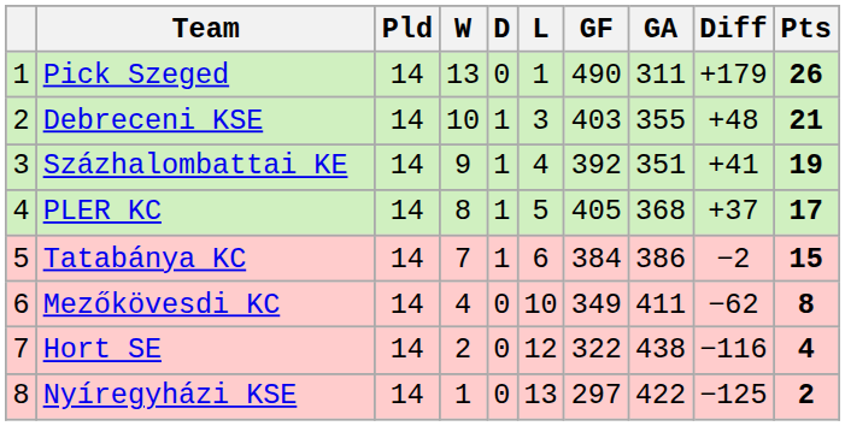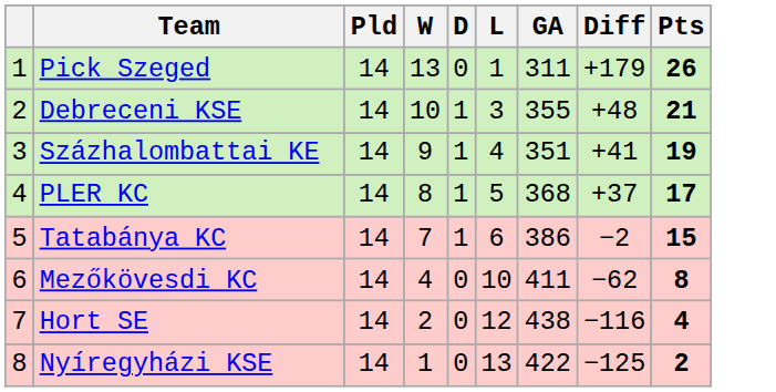 <table class="wikitable sortable" style="text-align:center">
 <tr>
 <th></th>
 <th width="150">Team</th>
 <th>Pld</th>
 <th>W</th>
 <th>D</th>
 <th>L</th>
-<th>GF</th>
 <th>GA</th>
 <th>Diff</th>
 <th>Pts</th>
 </tr>
 <tr style="background: #D0F0C0;">
 <td>1</td>
 <td align=left><a href='#'>Pick Szeged</a></td>
 <td>14</td>
 <td>13</td>
 <td>0</td>
 <td>1</td>
-<td>490</td>
 <td>311</td>
 <td>+179</td>
 <td><strong>26</strong></td>
 </tr>
 <tr style="background: #D0F0C0;">
 <td>2</td>
 <td align=left><a href='#'>Debreceni KSE</a></td>
 <td>14</td>
 <td>10</td>
 <td>1</td>
 <td>3</td>
-<td>403</td>
 <td>355</td>
 <td>+48</td>
 <td><strong>21</strong></td>
 </tr>
 <tr style="background: #D0F0C0;">
 <td>3</td>
 <td align=left><a href='#'>Százhalombattai KE</a></td>
 <td>14</td>
 <td>9</td>
 <td>1</td>
 <td>4</td>
-<td>392</td>
 <td>351</td>
 <td>+41</td>
 <td><strong>19</strong></td>
 </tr>
 <tr style="background: #D0F0C0;">
 <td>4</td>
 <td align=left><a href='#'>PLER KC</a></td>
 <td>14</td>
 <td>8</td>
 <td>1</td>
 <td>5</td>
-<td>405</td>
 <td>368</td>
 <td>+37</td>
 <td><strong>17</strong></td>
 </tr>
 <tr style="background: #FFCCCC;">
 <td>5</td>
 <td align=left><a href='#'>Tatabánya KC</a></td>
 <td>14</td>
 <td>7</td>
 <td>1</td>
 <td>6</td>
-<td>384</td>
 <td>386</td>
 <td>−2</td>
 <td><strong>15</strong></td>
 </tr>
 <tr style="background: #FFCCCC;">
 <td>6</td>
 <td align=left><a href='#'>Mezőkövesdi KC</a></td>
 <td>14</td>
 <td>4</td>
 <td>0</td>
 <td>10</td>
-<td>349</td>
 <td>411</td>
 <td>−62</td>
 <td><strong>8</strong></td>
 </tr>
 <tr style="background: #FFCCCC;">
 <td>7</td>
 <td align=left><a href='#'>Hort SE</a></td>
 <td>14</td>
 <td>2</td>
 <td>0</td>
 <td>12</td>
-<td>322</td>
 <td>438</td>
 <td>−116</td>
 <td><strong>4</strong></td>
 </tr>
 <tr style="background: #FFCCCC;">
 <td>8</td>
 <td align=left><a href='#'>Nyíregyházi KSE</a></td>
 <td>14</td>
 <td>1</td>
 <td>0</td>
 <td>13</td>
-<td>297</td>
 <td>422</td>
 <td>−125</td>
 <td><strong>2</strong></td>
 </tr>
 </table>
